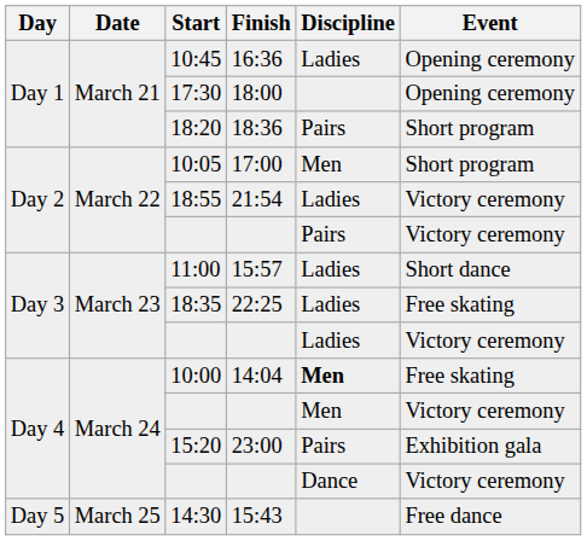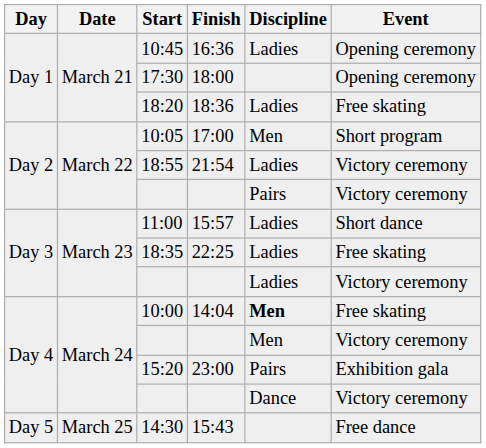 <table class="wikitable">
 <tr>
 <th>Day</th>
 <th>Date</th>
 <th>Start</th>
 <th>Finish</th>
 <th>Discipline</th>
 <th>Event</th>
 </tr>
 <tr style="background:#efefef; color:black">
 <td rowspan=3>Day 1</td>
 <td rowspan=3>March 21</td>
 <td>10:45</td>
 <td>16:36</td>
 <td>Ladies</td>
 <td>Opening ceremony</td>
 </tr>
 <tr style="background:#efefef; color:black">
 <td>17:30</td>
 <td>18:00</td>
 <td></td>
 <td>Opening ceremony</td>
 </tr>
 <tr style="background:#efefef; color:black">
 <td>18:20</td>
 <td>18:36</td>
-<td>Pairs</td>
-<td>Short program</td>
+<td>Ladies</td>
+<td>Free skating</td>
 </tr>
 <tr style="background:#efefef; color:black">
 <td rowspan=3>Day 2</td>
 <td rowspan=3>March 22</td>
 <td>10:05</td>
 <td>17:00</td>
 <td>Men</td>
 <td>Short program</td>
 </tr>
 <tr style="background:#efefef; color:black">
 <td>18:55</td>
 <td>21:54</td>
 <td>Ladies</td>
 <td>Victory ceremony</td>
 </tr>
 <tr style="background:#efefef; color:black">
 <td></td>
 <td></td>
 <td>Pairs</td>
 <td>Victory ceremony</td>
 </tr>
 <tr style="background:#efefef; color:black">
 <td rowspan=3>Day 3</td>
 <td rowspan=3>March 23</td>
 <td>11:00</td>
 <td>15:57</td>
 <td>Ladies</td>
 <td>Short dance</td>
 </tr>
 <tr style="background:#efefef; color:black">
 <td>18:35</td>
 <td>22:25</td>
 <td>Ladies</td>
 <td>Free skating</td>
 </tr>
 <tr style="background:#efefef; color:black">
 <td></td>
 <td></td>
 <td>Ladies</td>
 <td>Victory ceremony</td>
 </tr>
 <tr style="background:#efefef; color:black">
 <td rowspan=4>Day 4</td>
 <td rowspan=4>March 24</td>
 <td>10:00</td>
 <td>14:04</td>
 <td><strong>Men</strong></td>
 <td>Free skating</td>
 </tr>
 <tr style="background:#efefef; color:black">
 <td></td>
 <td></td>
 <td>Men</td>
 <td>Victory ceremony</td>
 </tr>
 <tr style="background:#efefef; color:black">
 <td>15:20</td>
 <td>23:00</td>
 <td>Pairs</td>
 <td>Exhibition gala</td>
 </tr>
 <tr style="background:#efefef; color:black">
 <td></td>
 <td></td>
 <td>Dance</td>
 <td>Victory ceremony</td>
 </tr>
 <tr style="background:#efefef; color:black">
 <td rowspan=1>Day 5</td>
 <td rowspan=1>March 25</td>
 <td>14:30</td>
 <td>15:43</td>
 <td></td>
 <td>Free dance</td>
 </tr>
 </table>
